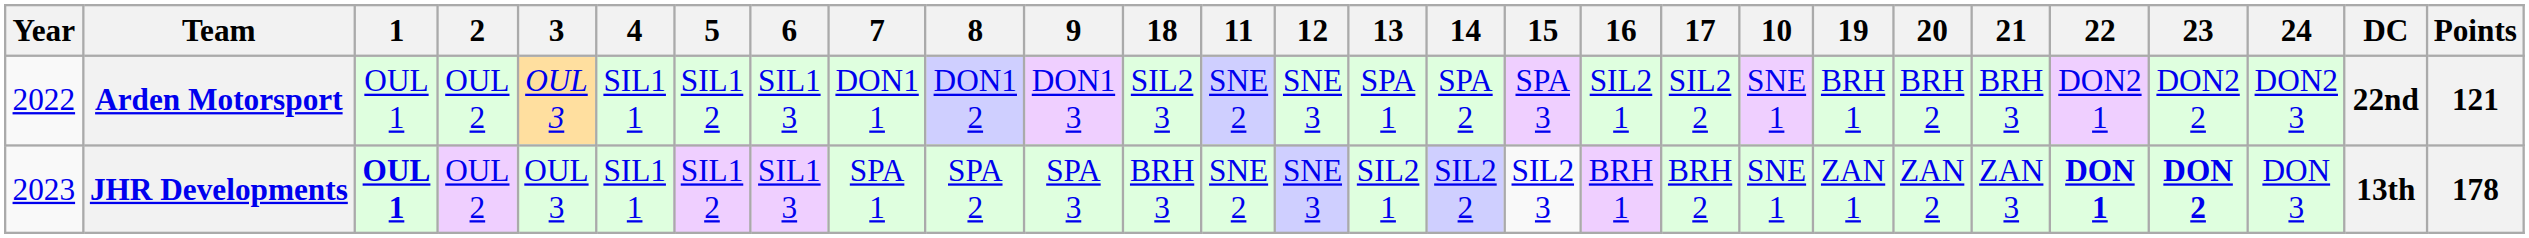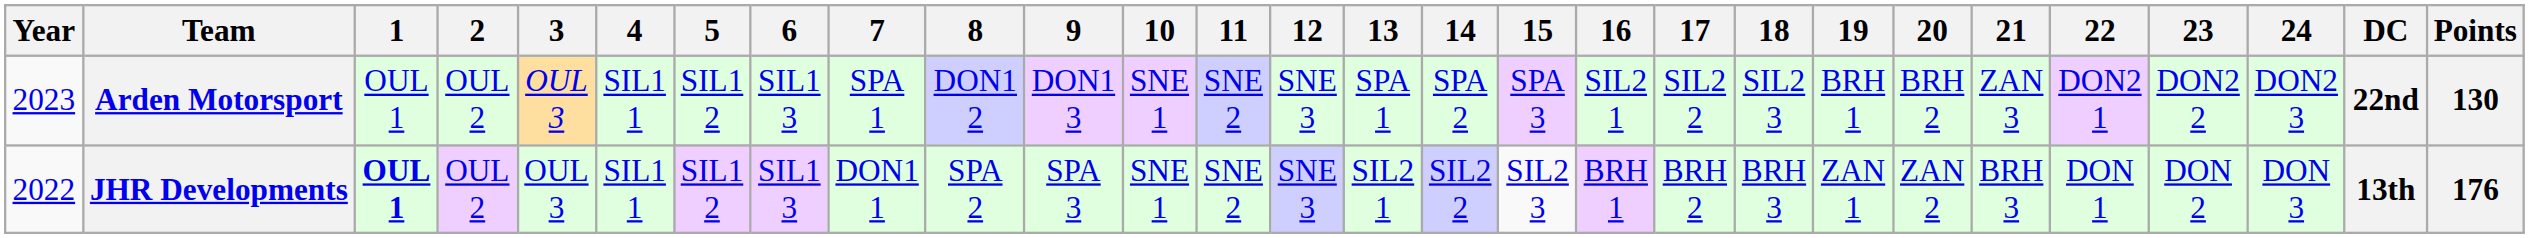 <table class="wikitable" style="text-align:center; font-size:85%">
 <tr>
 <th>Year</th>
 <th>Team</th>
 <th>1</th>
 <th>2</th>
 <th>3</th>
 <th>4</th>
 <th>5</th>
 <th>6</th>
 <th>7</th>
 <th>8</th>
 <th>9</th>
-<th>18</th>
+<th>10</th>
 <th>11</th>
 <th>12</th>
 <th>13</th>
 <th>14</th>
 <th>15</th>
 <th>16</th>
 <th>17</th>
-<th>10</th>
+<th>18</th>
 <th>19</th>
 <th>20</th>
 <th>21</th>
 <th>22</th>
 <th>23</th>
 <th>24</th>
 <th>DC</th>
 <th>Points</th>
 </tr>
 <tr>
-<td><a href='#'>2022</a></td>
+<td><a href='#'>2023</a></td>
 <th nowrap><a href='#'>Arden Motorsport</a></th>
 <td style="background:#DFFFDF;"><a href='#'>OUL<br>1</a><br></td>
 <td style="background:#DFFFDF;"><a href='#'>OUL<br>2</a><br></td>
 <td style="background:#FFDF9F;"><em><a href='#'>OUL<br>3</a></em><br></td>
 <td style="background:#DFFFDF;"><a href='#'>SIL1<br>1</a><br></td>
 <td style="background:#DFFFDF;"><a href='#'>SIL1<br>2</a><br></td>
 <td style="background:#DFFFDF;"><a href='#'>SIL1<br>3</a><br></td>
-<td style="background:#DFFFDF;"><a href='#'>DON1<br>1</a><br></td>
+<td style="background:#DFFFDF;"><a href='#'>SPA<br>1</a><br></td>
 <td style="background:#CFCFFF;"><a href='#'>DON1<br>2</a><br></td>
 <td style="background:#EFCFFF;"><a href='#'>DON1<br>3</a><br></td>
-<td style="background:#DFFFDF;"><a href='#'>SIL2<br>3</a><br></td>
+<td style="background:#EFCFFF;"><a href='#'>SNE<br>1</a><br></td>
 <td style="background:#CFCFFF;"><a href='#'>SNE<br>2</a><br></td>
 <td style="background:#DFFFDF;"><a href='#'>SNE<br>3</a><br></td>
 <td style="background:#DFFFDF;"><a href='#'>SPA<br>1</a><br></td>
 <td style="background:#DFFFDF;"><a href='#'>SPA<br>2</a><br></td>
 <td style="background:#EFCFFF;"><a href='#'>SPA<br>3</a><br></td>
 <td style="background:#DFFFDF;"><a href='#'>SIL2<br>1</a><br></td>
 <td style="background:#DFFFDF;"><a href='#'>SIL2<br>2</a><br></td>
-<td style="background:#EFCFFF;"><a href='#'>SNE<br>1</a><br></td>
+<td style="background:#DFFFDF;"><a href='#'>SIL2<br>3</a><br></td>
 <td style="background:#DFFFDF;"><a href='#'>BRH<br>1</a><br></td>
 <td style="background:#DFFFDF;"><a href='#'>BRH<br>2</a><br></td>
-<td style="background:#DFFFDF;"><a href='#'>BRH<br>3</a><br></td>
+<td style="background:#DFFFDF;"><a href='#'>ZAN<br>3</a><br></td>
 <td style="background:#EFCFFF;"><a href='#'>DON2<br>1</a><br></td>
 <td style="background:#DFFFDF;"><a href='#'>DON2<br>2</a><br></td>
 <td style="background:#DFFFDF;"><a href='#'>DON2<br>3</a><br></td>
 <th>22nd</th>
-<th>121</th>
+<th>130</th>
 </tr>
 <tr>
-<td><a href='#'>2023</a></td>
+<td><a href='#'>2022</a></td>
 <th nowrap><a href='#'>JHR Developments</a></th>
 <td style="background:#DFFFDF;"><strong><a href='#'>OUL<br>1</a><br></strong></td>
 <td style="background:#EFCFFF;"><a href='#'>OUL<br>2</a><br></td>
 <td style="background:#DFFFDF;"><a href='#'>OUL<br>3</a><br></td>
 <td style="background:#DFFFDF;"><a href='#'>SIL1<br>1</a><br></td>
 <td style="background:#EFCFFF;"><a href='#'>SIL1<br>2</a><br></td>
 <td style="background:#EFCFFF;"><a href='#'>SIL1<br>3</a><br></td>
-<td style="background:#DFFFDF;"><a href='#'>SPA<br>1</a><br></td>
+<td style="background:#DFFFDF;"><a href='#'>DON1<br>1</a><br></td>
 <td style="background:#DFFFDF;"><a href='#'>SPA<br>2</a><br></td>
 <td style="background:#DFFFDF;"><a href='#'>SPA<br>3</a><br></td>
-<td style="background:#DFFFDF;"><a href='#'>BRH<br>3</a><br></td>
+<td style="background:#DFFFDF;"><a href='#'>SNE<br>1</a><br></td>
 <td style="background:#DFFFDF;"><a href='#'>SNE<br>2</a><br></td>
 <td style="background:#CFCFFF;"><a href='#'>SNE<br>3</a><br></td>
 <td style="background:#DFFFDF;"><a href='#'>SIL2<br>1</a><br></td>
 <td style="background:#CFCFFF;"><a href='#'>SIL2<br>2</a><br></td>
 <td style="background:FFFFFF;"><a href='#'>SIL2<br>3</a><br></td>
 <td style="background:#EFCFFF;"><a href='#'>BRH<br>1</a><br></td>
 <td style="background:#DFFFDF;"><a href='#'>BRH<br>2</a><br></td>
-<td style="background:#DFFFDF;"><a href='#'>SNE<br>1</a><br></td>
+<td style="background:#DFFFDF;"><a href='#'>BRH<br>3</a><br></td>
 <td style="background:#DFFFDF;"><a href='#'>ZAN<br>1</a><br></td>
 <td style="background:#DFFFDF;"><a href='#'>ZAN<br>2</a><br></td>
-<td style="background:#DFFFDF;"><a href='#'>ZAN<br>3</a><br></td>
-<td style="background:#DFFFDF;"><strong><a href='#'>DON<br>1</a><br></strong></td>
-<td style="background:#DFFFDF;"><strong><a href='#'>DON<br>2</a><br></strong></td>
+<td style="background:#DFFFDF;"><a href='#'>BRH<br>3</a><br></td>
+<td style="background:#DFFFDF;"><a href='#'>DON<br>1</a><br></td>
+<td style="background:#DFFFDF;"><a href='#'>DON<br>2</a><br></td>
 <td style="background:#DFFFDF;"><a href='#'>DON<br>3</a><br></td>
 <th>13th</th>
-<th>178</th>
+<th>176</th>
 </tr>
 </table>
